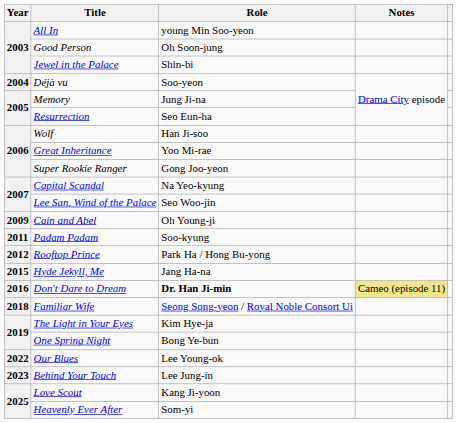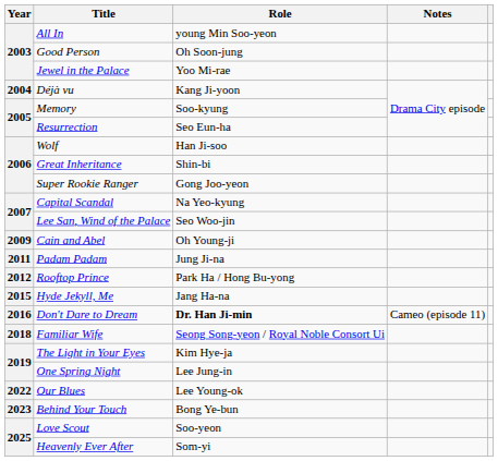 <table class="wikitable plainrowheaders sortable">
 <tr>
 <th scope="col">Year</th>
 <th scope="col">Title</th>
 <th scope="col">Role</th>
 <th scope="col" class="unsortable">Notes</th>
 <th scope="col" class="unsortable"></th>
 </tr>
 <tr>
 <th scope="row"  rowspan="3">2003</th>
 <td><em><a href='#'>All In</a></em></td>
 <td>young Min Soo-yeon</td>
 <td></td>
 <td style="text-align:center"></td>
 </tr>
 <tr>
 <td><em>Good Person</em></td>
 <td>Oh Soon-jung</td>
 <td></td>
 <td style="text-align:center"></td>
 </tr>
 <tr>
 <td><em><a href='#'>Jewel in the Palace</a></em></td>
-<td>Shin-bi</td>
+<td>Yoo Mi-rae</td>
 <td></td>
 <td style="text-align:center"></td>
 </tr>
 <tr>
 <th scope="row">2004</th>
 <td><em>Déjà vu</em></td>
-<td>Soo-yeon</td>
+<td>Kang Ji-yoon</td>
 <td rowspan="3"><a href='#'>Drama City</a> episode</td>
 <td style="text-align:center"></td>
 </tr>
 <tr>
 <th scope="row" rowspan="2">2005</th>
 <td><em>Memory</em></td>
-<td>Jung Ji-na</td>
+<td>Soo-kyung</td>
 <td style="text-align:center"></td>
 </tr>
 <tr>
 <td><em><a href='#'>Resurrection</a></em></td>
 <td>Seo Eun-ha</td>
 <td style="text-align:center"></td>
 </tr>
 <tr>
 <th scope="row" rowspan="3">2006</th>
 <td><em>Wolf</em></td>
 <td>Han Ji-soo</td>
 <td></td>
 <td style="text-align:center"></td>
 </tr>
 <tr>
 <td><em><a href='#'>Great Inheritance</a></em></td>
-<td>Yoo Mi-rae</td>
+<td>Shin-bi</td>
 <td></td>
 <td style="text-align:center"></td>
 </tr>
 <tr>
 <td><em>Super Rookie Ranger</em></td>
 <td>Gong Joo-yeon</td>
 <td></td>
 <td style="text-align:center"></td>
 </tr>
 <tr>
 <th scope="row" rowspan="2">2007</th>
 <td><em><a href='#'>Capital Scandal</a></em></td>
 <td>Na Yeo-kyung</td>
 <td></td>
 <td style="text-align:center"></td>
 </tr>
 <tr>
 <td><em><a href='#'>Lee San, Wind of the Palace</a></em></td>
 <td>Seo Woo-jin</td>
 <td></td>
 <td style="text-align:center"></td>
 </tr>
 <tr>
 <th scope="row">2009</th>
 <td><em><a href='#'>Cain and Abel</a></em></td>
 <td>Oh Young-ji</td>
 <td></td>
 <td style="text-align:center"></td>
 </tr>
 <tr>
 <th scope="row">2011</th>
 <td><em><a href='#'>Padam Padam</a></em></td>
-<td>Soo-kyung</td>
+<td>Jung Ji-na</td>
 <td></td>
 <td style="text-align:center"></td>
 </tr>
 <tr>
 <th scope="row">2012</th>
 <td><em><a href='#'>Rooftop Prince</a></em></td>
 <td>Park Ha / Hong Bu-yong</td>
 <td></td>
 <td style="text-align:center"></td>
 </tr>
 <tr>
 <th scope="row">2015</th>
 <td><em><a href='#'>Hyde Jekyll, Me</a></em></td>
 <td>Jang Ha-na</td>
 <td></td>
 <td style="text-align:center"></td>
 </tr>
 <tr>
 <th scope="row">2016</th>
 <td><em><a href='#'>Don't Dare to Dream</a></em></td>
 <td><strong>Dr. Han Ji-min</strong></td>
-<td style="background: khaki;">Cameo (episode 11)</td>
+<td>Cameo (episode 11)</td>
 <td style="text-align:center"></td>
 </tr>
 <tr>
 <th scope="row">2018</th>
 <td><em><a href='#'>Familiar Wife</a></em></td>
 <td><a href='#'>Seong Song-yeon</a> / <a href='#'>Royal Noble Consort Ui</a></td>
 <td></td>
 <td style="text-align:center"></td>
 </tr>
 <tr>
 <th scope="row" rowspan="2">2019</th>
 <td><em><a href='#'>The Light in Your Eyes</a></em></td>
 <td>Kim Hye-ja</td>
 <td></td>
 <td style="text-align:center"></td>
 </tr>
 <tr>
 <td><em><a href='#'>One Spring Night</a></em></td>
-<td>Bong Ye-bun</td>
+<td>Lee Jung-in</td>
 <td></td>
 <td style="text-align:center"></td>
 </tr>
 <tr>
 <th scope="row">2022</th>
 <td><em><a href='#'>Our Blues</a></em></td>
 <td>Lee Young-ok</td>
 <td></td>
 <td style="text-align:center"></td>
 </tr>
 <tr>
 <th scope="row">2023</th>
 <td><em><a href='#'>Behind Your Touch</a></em></td>
-<td>Lee Jung-in</td>
+<td>Bong Ye-bun</td>
 <td></td>
 <td style="text-align:center"></td>
 </tr>
 <tr>
 <th scope="row" rowspan="2">2025</th>
 <td><em><a href='#'>Love Scout</a></em></td>
-<td>Kang Ji-yoon</td>
+<td>Soo-yeon</td>
 <td></td>
 <td style="text-align:center"></td>
 </tr>
 <tr>
 <td><em><a href='#'>Heavenly Ever After</a></em></td>
 <td>Som-yi</td>
 <td></td>
 <td style="text-align:center"></td>
 </tr>
 </table>
